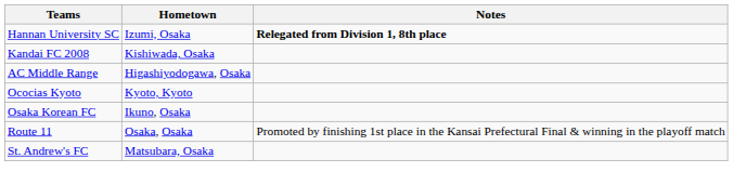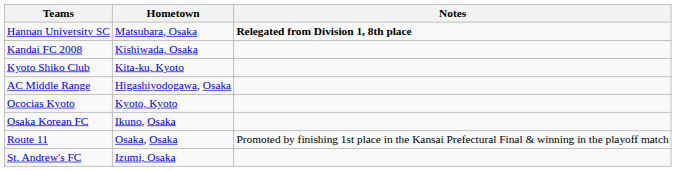 <table class="wikitable">
 <tr>
 <th>Teams</th>
 <th>Hometown</th>
 <th>Notes</th>
 </tr>
 <tr>
 <td><a href='#'>Hannan University SC</a></td>
-<td><a href='#'>Izumi, Osaka</a></td>
+<td><a href='#'>Matsubara, Osaka</a></td>
 <td><strong>Relegated from Division 1, 8th place</strong></td>
 </tr>
 <tr>
 <td><a href='#'>Kandai FC 2008</a></td>
 <td><a href='#'>Kishiwada, Osaka</a></td>
+<td></td>
+</tr>
+<tr>
+<td><a href='#'>Kyoto Shiko Club</a></td>
+<td><a href='#'>Kita-ku, Kyoto</a></td>
 <td></td>
 </tr>
 <tr>
 <td><a href='#'>AC Middle Range</a></td>
 <td><a href='#'>Higashiyodogawa</a>, <a href='#'>Osaka</a></td>
 <td></td>
 </tr>
 <tr>
 <td><a href='#'>Ococias Kyoto</a></td>
 <td><a href='#'>Kyoto, Kyoto</a></td>
 <td></td>
 </tr>
 <tr>
 <td><a href='#'>Osaka Korean FC</a></td>
 <td><a href='#'>Ikuno</a>, <a href='#'>Osaka</a></td>
 <td></td>
 </tr>
 <tr>
 <td><a href='#'>Route 11</a></td>
 <td><a href='#'>Osaka</a>, <a href='#'>Osaka</a></td>
 <td>Promoted by finishing 1st place in the Kansai Prefectural Final & winning in the playoff match</td>
 </tr>
 <tr>
 <td><a href='#'>St. Andrew's FC</a></td>
-<td><a href='#'>Matsubara, Osaka</a></td>
+<td><a href='#'>Izumi, Osaka</a></td>
 <td></td>
 </tr>
 </table>
